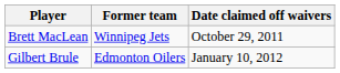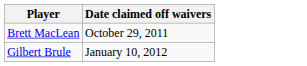 <table class="wikitable">
 <tr>
 <th>Player</th>
-<th>Former team</th>
 <th>Date claimed off waivers</th>
 </tr>
 <tr>
 <td><a href='#'>Brett MacLean</a></td>
-<td><a href='#'>Winnipeg Jets</a></td>
 <td>October 29, 2011</td>
 </tr>
 <tr>
 <td><a href='#'>Gilbert Brule</a></td>
-<td><a href='#'>Edmonton Oilers</a></td>
 <td>January 10, 2012</td>
 </tr>
 </table>
